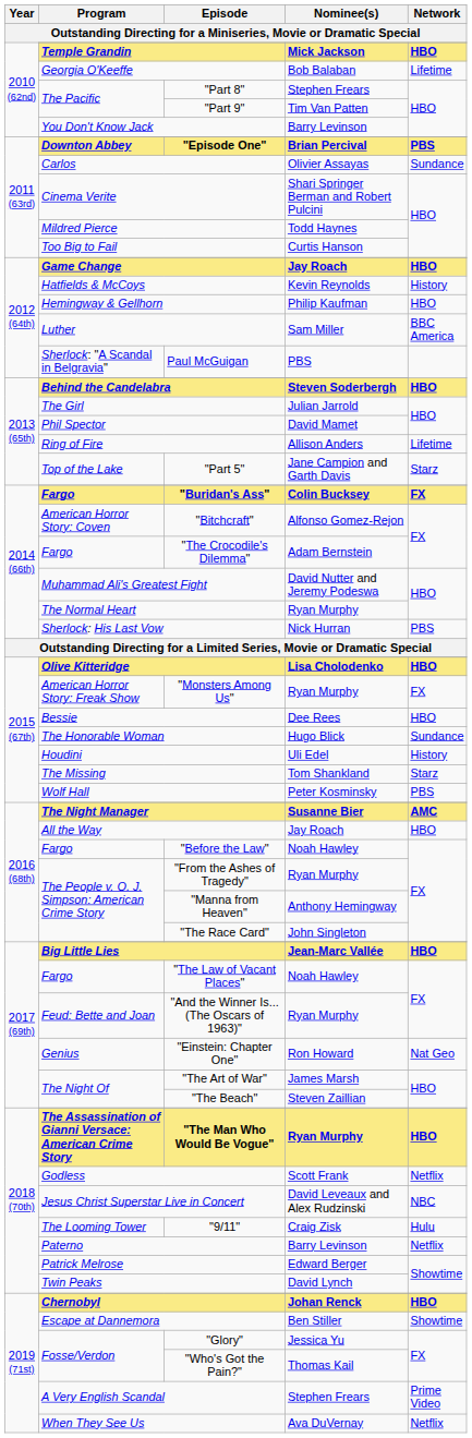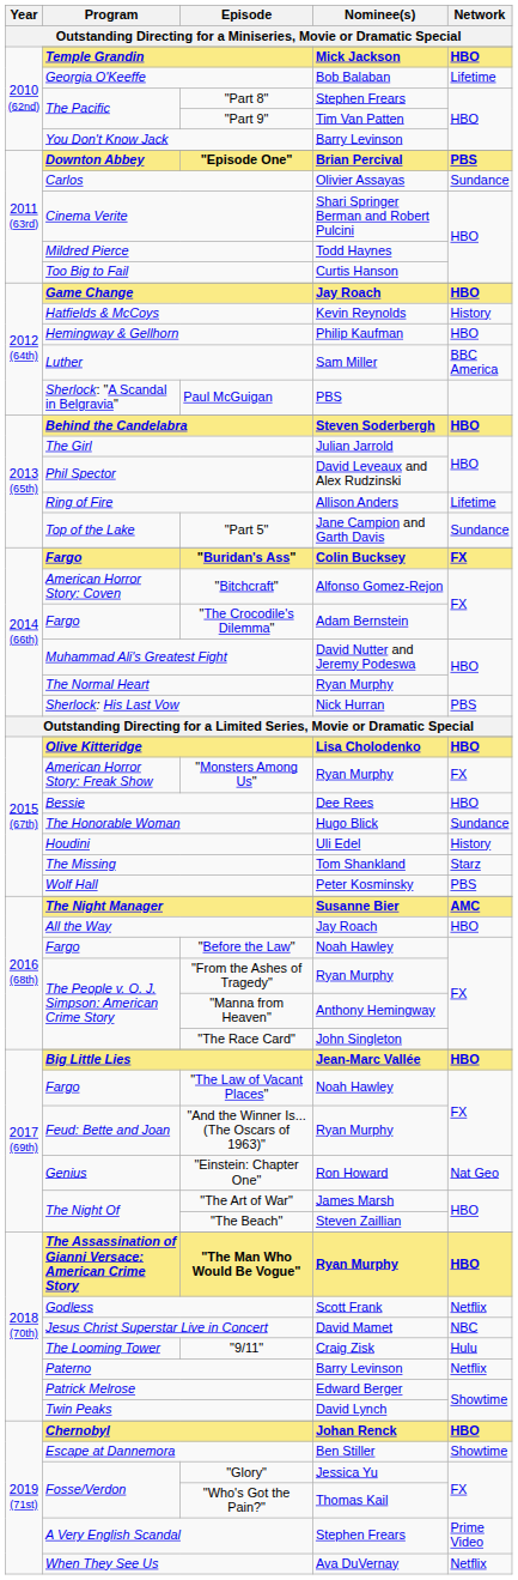 <table class="wikitable" style="width:100%">
 <tr bgcolor="#bebebe">
 <th width="5%">Year</th>
 <th width="30%">Program</th>
 <th width="30%">Episode</th>
 <th width="30%">Nominee(s)</th>
 <th width="5%">Network</th>
 </tr>
 <tr>
 <th colspan=5>Outstanding Directing for a Miniseries, Movie or Dramatic Special</th>
 </tr>
 <tr>
 <td rowspan=6 style="text-align:center"><a href='#'>2010</a><br><small><a href='#'>(62nd)</a></small> <br></td>
 </tr>
 <tr style="background:#FAEB86">
 <td colspan=2><strong><em><a href='#'>Temple Grandin</a></em></strong></td>
 <td><strong><a href='#'>Mick Jackson</a></strong></td>
 <td><strong><a href='#'>HBO</a></strong></td>
 </tr>
 <tr>
 <td colspan=2><em><a href='#'>Georgia O'Keeffe</a></em></td>
 <td><a href='#'>Bob Balaban</a></td>
 <td><a href='#'>Lifetime</a></td>
 </tr>
 <tr>
 <td rowspan=2><em><a href='#'>The Pacific</a></em></td>
 <td align=center>"Part 8"</td>
 <td><a href='#'>Stephen Frears</a></td>
 <td rowspan=3><a href='#'>HBO</a></td>
 </tr>
 <tr>
 <td align=center>"Part 9"</td>
 <td><a href='#'>Tim Van Patten</a></td>
 </tr>
 <tr>
 <td colspan=2><em><a href='#'>You Don't Know Jack</a></em></td>
 <td><a href='#'>Barry Levinson</a></td>
 </tr>
 <tr>
 <td rowspan=6 style="text-align:center"><a href='#'>2011</a><br><small><a href='#'>(63rd)</a></small> <br></td>
 </tr>
 <tr style="background:#FAEB86">
 <td><strong><em><a href='#'>Downton Abbey</a></em></strong></td>
 <td align=center><strong>"Episode One"</strong></td>
 <td><strong><a href='#'>Brian Percival</a></strong></td>
 <td><strong><a href='#'>PBS</a></strong></td>
 </tr>
 <tr>
 <td colspan=2><em><a href='#'>Carlos</a></em></td>
 <td><a href='#'>Olivier Assayas</a></td>
 <td><a href='#'>Sundance</a></td>
 </tr>
 <tr>
 <td colspan=2><em><a href='#'>Cinema Verite</a></em></td>
 <td><a href='#'>Shari Springer Berman and Robert Pulcini</a></td>
 <td rowspan=3><a href='#'>HBO</a></td>
 </tr>
 <tr>
 <td colspan=2><em><a href='#'>Mildred Pierce</a></em></td>
 <td><a href='#'>Todd Haynes</a></td>
 </tr>
 <tr>
 <td colspan=2><em><a href='#'>Too Big to Fail</a></em></td>
 <td><a href='#'>Curtis Hanson</a></td>
 </tr>
 <tr>
 <td rowspan=6 style="text-align:center"><a href='#'>2012</a><br><small><a href='#'>(64th)</a></small> <br></td>
 </tr>
 <tr style="background:#FAEB86">
 <td colspan=2><strong><em><a href='#'>Game Change</a></em></strong></td>
 <td><strong><a href='#'>Jay Roach</a></strong></td>
 <td><strong><a href='#'>HBO</a></strong></td>
 </tr>
 <tr>
 <td colspan=2><em><a href='#'>Hatfields & McCoys</a></em></td>
 <td><a href='#'>Kevin Reynolds</a></td>
 <td><a href='#'>History</a></td>
 </tr>
 <tr>
 <td colspan=2><em><a href='#'>Hemingway & Gellhorn</a></em></td>
 <td><a href='#'>Philip Kaufman</a></td>
 <td><a href='#'>HBO</a></td>
 </tr>
 <tr>
 <td colspan=2><em><a href='#'>Luther</a></em></td>
 <td><a href='#'>Sam Miller</a></td>
 <td><a href='#'>BBC America</a></td>
 </tr>
 <tr>
 <td><em><a href='#'>Sherlock</a></em>: "<a href='#'>A Scandal in Belgravia</a>"</td>
 <td><a href='#'>Paul McGuigan</a></td>
 <td><a href='#'>PBS</a></td>
 </tr>
 <tr>
 <td rowspan=6 style="text-align:center"><a href='#'>2013</a><br><small><a href='#'>(65th)</a></small> <br></td>
 </tr>
 <tr style="background:#FAEB86">
 <td colspan=2><strong><em><a href='#'>Behind the Candelabra</a></em></strong></td>
 <td><strong><a href='#'>Steven Soderbergh</a></strong></td>
 <td><strong><a href='#'>HBO</a></strong></td>
 </tr>
 <tr>
 <td colspan=2><em><a href='#'>The Girl</a></em></td>
 <td><a href='#'>Julian Jarrold</a></td>
 <td rowspan=2><a href='#'>HBO</a></td>
 </tr>
 <tr>
 <td colspan=2><em><a href='#'>Phil Spector</a></em></td>
-<td><a href='#'>David Mamet</a></td>
+<td><a href='#'>David Leveaux</a> and Alex Rudzinski</td>
 </tr>
 <tr>
 <td colspan=2><em><a href='#'>Ring of Fire</a></em></td>
 <td><a href='#'>Allison Anders</a></td>
 <td><a href='#'>Lifetime</a></td>
 </tr>
 <tr>
 <td><em><a href='#'>Top of the Lake</a></em></td>
 <td align=center>"Part 5"</td>
 <td><a href='#'>Jane Campion</a> and <a href='#'>Garth Davis</a></td>
-<td><a href='#'>Starz</a></td>
+<td><a href='#'>Sundance</a></td>
 </tr>
 <tr>
 <td rowspan=7 style="text-align:center"><a href='#'>2014</a><br><small><a href='#'>(66th)</a></small> <br></td>
 </tr>
 <tr style="background:#FAEB86">
 <td><strong><em><a href='#'>Fargo</a></em></strong></td>
 <td align=center><strong>"<a href='#'>Buridan's Ass</a>"</strong></td>
 <td><strong><a href='#'>Colin Bucksey</a></strong></td>
 <td><strong><a href='#'>FX</a></strong></td>
 </tr>
 <tr>
 <td><em><a href='#'>American Horror Story: Coven</a></em></td>
 <td align=center>"<a href='#'>Bitchcraft</a>"</td>
 <td><a href='#'>Alfonso Gomez-Rejon</a></td>
 <td rowspan=2><a href='#'>FX</a></td>
 </tr>
 <tr>
 <td><em><a href='#'>Fargo</a></em></td>
 <td align=center>"<a href='#'>The Crocodile's Dilemma</a>"</td>
 <td><a href='#'>Adam Bernstein</a></td>
 </tr>
 <tr>
 <td colspan=2><em><a href='#'>Muhammad Ali's Greatest Fight</a></em></td>
 <td><a href='#'>David Nutter</a> and <a href='#'>Jeremy Podeswa</a></td>
 <td rowspan=2><a href='#'>HBO</a></td>
 </tr>
 <tr>
 <td colspan=2><em><a href='#'>The Normal Heart</a></em></td>
 <td><a href='#'>Ryan Murphy</a></td>
 </tr>
 <tr>
 <td colspan=2><em><a href='#'>Sherlock</a>: <a href='#'>His Last Vow</a></em></td>
 <td><a href='#'>Nick Hurran</a></td>
 <td><a href='#'>PBS</a></td>
 </tr>
 <tr>
 <th colspan=5>Outstanding Directing for a Limited Series, Movie or Dramatic Special</th>
 </tr>
 <tr>
 <td rowspan=8 style="text-align:center"><a href='#'>2015</a><br><small><a href='#'>(67th)</a></small> <br></td>
 </tr>
 <tr style="background:#FAEB86">
 <td colspan=2><strong><em><a href='#'>Olive Kitteridge</a></em></strong></td>
 <td><strong><a href='#'>Lisa Cholodenko</a></strong></td>
 <td><strong><a href='#'>HBO</a></strong></td>
 </tr>
 <tr>
 <td><em><a href='#'>American Horror Story: Freak Show</a></em></td>
 <td align=center>"<a href='#'>Monsters Among Us</a>"</td>
 <td><a href='#'>Ryan Murphy</a></td>
 <td><a href='#'>FX</a></td>
 </tr>
 <tr>
 <td colspan=2><em><a href='#'>Bessie</a></em></td>
 <td><a href='#'>Dee Rees</a></td>
 <td><a href='#'>HBO</a></td>
 </tr>
 <tr>
 <td colspan=2><em><a href='#'>The Honorable Woman</a></em></td>
 <td><a href='#'>Hugo Blick</a></td>
 <td><a href='#'>Sundance</a></td>
 </tr>
 <tr>
 <td colspan=2><em><a href='#'>Houdini</a></em></td>
 <td><a href='#'>Uli Edel</a></td>
 <td><a href='#'>History</a></td>
 </tr>
 <tr>
 <td colspan=2><em><a href='#'>The Missing</a></em></td>
 <td><a href='#'>Tom Shankland</a></td>
 <td><a href='#'>Starz</a></td>
 </tr>
 <tr>
 <td colspan=2><em><a href='#'>Wolf Hall</a></em></td>
 <td><a href='#'>Peter Kosminsky</a></td>
 <td><a href='#'>PBS</a></td>
 </tr>
 <tr>
 <td rowspan=7 style="text-align:center"><a href='#'>2016</a><br><small><a href='#'>(68th)</a></small> <br></td>
 </tr>
 <tr style="background:#FAEB86" colspan="5" |>
 <td colspan=2><strong><em><a href='#'>The Night Manager</a></em></strong></td>
 <td><strong><a href='#'>Susanne Bier</a></strong></td>
 <td><strong><a href='#'>AMC</a></strong></td>
 </tr>
 <tr>
 <td colspan=2><em><a href='#'>All the Way</a></em></td>
 <td><a href='#'>Jay Roach</a></td>
 <td><a href='#'>HBO</a></td>
 </tr>
 <tr>
 <td><em><a href='#'>Fargo</a></em></td>
 <td align=center>"<a href='#'>Before the Law</a>"</td>
 <td><a href='#'>Noah Hawley</a></td>
 <td rowspan=4><a href='#'>FX</a></td>
 </tr>
 <tr>
 <td rowspan=3><em><a href='#'>The People v. O. J. Simpson: American Crime Story</a></em></td>
 <td align=center>"From the Ashes of Tragedy"</td>
 <td><a href='#'>Ryan Murphy</a></td>
 </tr>
 <tr>
 <td align=center>"Manna from Heaven"</td>
 <td><a href='#'>Anthony Hemingway</a></td>
 </tr>
 <tr>
 <td align=center>"The Race Card"</td>
 <td><a href='#'>John Singleton</a></td>
 </tr>
 <tr>
 <td rowspan=7 style="text-align:center"><a href='#'>2017</a><br><small><a href='#'>(69th)</a></small> <br></td>
 </tr>
 <tr style="background:#FAEB86">
 <td colspan=2><strong><em><a href='#'>Big Little Lies</a></em></strong></td>
 <td><strong><a href='#'>Jean-Marc Vallée</a></strong></td>
 <td><strong><a href='#'>HBO</a></strong></td>
 </tr>
 <tr>
 <td><em><a href='#'>Fargo</a></em></td>
 <td align=center>"<a href='#'>The Law of Vacant Places</a>"</td>
 <td><a href='#'>Noah Hawley</a></td>
 <td rowspan=2><a href='#'>FX</a></td>
 </tr>
 <tr>
 <td><em><a href='#'>Feud: Bette and Joan</a></em></td>
 <td align=center>"And the Winner Is... (The Oscars of 1963)"</td>
 <td><a href='#'>Ryan Murphy</a></td>
 </tr>
 <tr>
 <td><em><a href='#'>Genius</a></em></td>
 <td align=center>"Einstein: Chapter One"</td>
 <td><a href='#'>Ron Howard</a></td>
 <td><a href='#'>Nat Geo</a></td>
 </tr>
 <tr>
 <td rowspan=2><em><a href='#'>The Night Of</a></em></td>
 <td align=center>"The Art of War"</td>
 <td><a href='#'>James Marsh</a></td>
 <td rowspan=2><a href='#'>HBO</a></td>
 </tr>
 <tr>
 <td align=center>"The Beach"</td>
 <td><a href='#'>Steven Zaillian</a></td>
 </tr>
 <tr>
 <td rowspan=8 style="text-align:center"><a href='#'>2018</a><br><small><a href='#'>(70th)</a></small> <br></td>
 </tr>
 <tr style="background:#FAEB86">
 <td><strong><em><a href='#'>The Assassination of Gianni Versace: American Crime Story</a></em></strong></td>
 <td align=center><strong>"The Man Who Would Be Vogue"</strong></td>
 <td><strong><a href='#'>Ryan Murphy</a></strong></td>
 <td><strong><a href='#'>HBO</a></strong></td>
 </tr>
 <tr>
 <td colspan=2><em><a href='#'>Godless</a></em></td>
 <td><a href='#'>Scott Frank</a></td>
 <td><a href='#'>Netflix</a></td>
 </tr>
 <tr>
 <td colspan=2><em><a href='#'>Jesus Christ Superstar Live in Concert</a></em></td>
-<td><a href='#'>David Leveaux</a> and Alex Rudzinski</td>
+<td><a href='#'>David Mamet</a></td>
 <td><a href='#'>NBC</a></td>
 </tr>
 <tr>
 <td><em><a href='#'>The Looming Tower</a></em></td>
 <td align=center>"9/11"</td>
 <td><a href='#'>Craig Zisk</a></td>
 <td><a href='#'>Hulu</a></td>
 </tr>
 <tr>
 <td colspan=2><em><a href='#'>Paterno</a></em></td>
 <td><a href='#'>Barry Levinson</a></td>
 <td><a href='#'>Netflix</a></td>
 </tr>
 <tr>
 <td colspan=2><em><a href='#'>Patrick Melrose</a></em></td>
 <td><a href='#'>Edward Berger</a></td>
 <td rowspan="2"><a href='#'>Showtime</a></td>
 </tr>
 <tr>
 <td colspan=2><em><a href='#'>Twin Peaks</a></em></td>
 <td><a href='#'>David Lynch</a></td>
 </tr>
 <tr>
 <td rowspan=7 style="text-align:center"><a href='#'>2019</a><br><small><a href='#'>(71st)</a></small> <br></td>
 </tr>
 <tr style="background:#FAEB86">
 <td colspan="2"><strong><em><a href='#'>Chernobyl</a></em></strong></td>
 <td><strong><a href='#'>Johan Renck</a></strong></td>
 <td><strong><a href='#'>HBO</a></strong></td>
 </tr>
 <tr>
 <td colspan=2><em><a href='#'>Escape at Dannemora</a></em></td>
 <td><a href='#'>Ben Stiller</a></td>
 <td><a href='#'>Showtime</a></td>
 </tr>
 <tr>
 <td rowspan=2><em><a href='#'>Fosse/Verdon</a></em></td>
 <td align=center>"Glory"</td>
 <td><a href='#'>Jessica Yu</a></td>
 <td rowspan="2"><a href='#'>FX</a></td>
 </tr>
 <tr>
 <td align=center>"Who's Got the Pain?"</td>
 <td><a href='#'>Thomas Kail</a></td>
 </tr>
 <tr>
 <td colspan=2><em><a href='#'>A Very English Scandal</a></em></td>
 <td><a href='#'>Stephen Frears</a></td>
 <td><a href='#'>Prime Video</a></td>
 </tr>
 <tr>
 <td colspan=2><em><a href='#'>When They See Us</a></em></td>
 <td><a href='#'>Ava DuVernay</a></td>
 <td><a href='#'>Netflix</a></td>
 </tr>
 </table>
